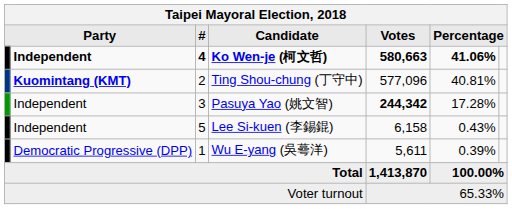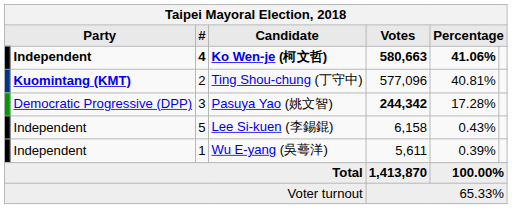 <table class="wikitable collapsible">
 <tr>
 <th colspan="7">Taipei Mayoral Election, 2018</th>
 </tr>
 <tr>
 <th style="background-color:#E9E9E9" colspan=2 style="width: 20em">Party</th>
 <th style="background-color:#E9E9E9" style="width: 2em">#</th>
 <th style="background-color:#E9E9E9" style="width: 13em">Candidate</th>
 <th style="background-color:#E9E9E9" style="width: 6em">Votes</th>
 <th style="background-color:#E9E9E9" colspan=2 style="width: 11em">Percentage</th>
 </tr>
 <tr>
 <td bgcolor="#000000"></td>
 <td align=left> <strong>Independent</strong> </td>
 <td align=center><strong>4</strong></td>
 <td align=left><strong><a href='#'>Ko Wen-je</a> (柯文哲)</strong></td>
 <td align=right><strong>580,663</strong></td>
 <td align=right><strong>41.06%</strong></td>
 <td align=right></td>
 </tr>
 <tr>
 <td bgcolor="#003586"></td>
 <td align=left><strong> <a href='#'>Kuomintang (KMT)</a></strong></td>
 <td align=center>2</td>
 <td align=left><a href='#'>Ting Shou-chung</a> (丁守中)</td>
 <td align=right>577,096</td>
 <td align=right>40.81%</td>
 <td align=right></td>
 </tr>
 <tr>
 <td bgcolor="#009a00"></td>
-<td align=left> Independent</td>
+<td align=left><a href='#'>Democratic Progressive (DPP)</a></td>
 <td align=center>3</td>
 <td align=left><a href='#'>Pasuya Yao</a> (姚文智)</td>
 <td align=right><strong>244,342</strong></td>
 <td align=right>17.28%</td>
 <td align=right></td>
 </tr>
 <tr>
 <td bgcolor="#000000"></td>
 <td align=left> Independent</td>
 <td align=center>5</td>
 <td align=left><a href='#'>Lee Si-kuen</a> (李錫錕)</td>
 <td align=right>6,158</td>
 <td align=right>0.43%</td>
 <td align=right></td>
 </tr>
 <tr>
 <td bgcolor="#000000"></td>
-<td align=left><a href='#'>Democratic Progressive (DPP)</a></td>
+<td align=left> Independent</td>
 <td align=center>1</td>
 <td align=left><a href='#'>Wu E-yang</a> (吳蕚洋)</td>
 <td align=right>5,611</td>
 <td align=right>0.39%</td>
 <td align=right></td>
 </tr>
 <tr bgcolor="#EEEEEE">
 <td colspan="4" align=right><strong>Total</strong></td>
 <td align=right><strong>1,413,870</strong></td>
 <td align=right colspan=2><strong>100.00%</strong></td>
 </tr>
 <tr bgcolor="#EEEEEE">
 <td colspan="4" align="right">Voter turnout</td>
 <td colspan="3" align="right">65.33%</td>
 </tr>
 </table>
